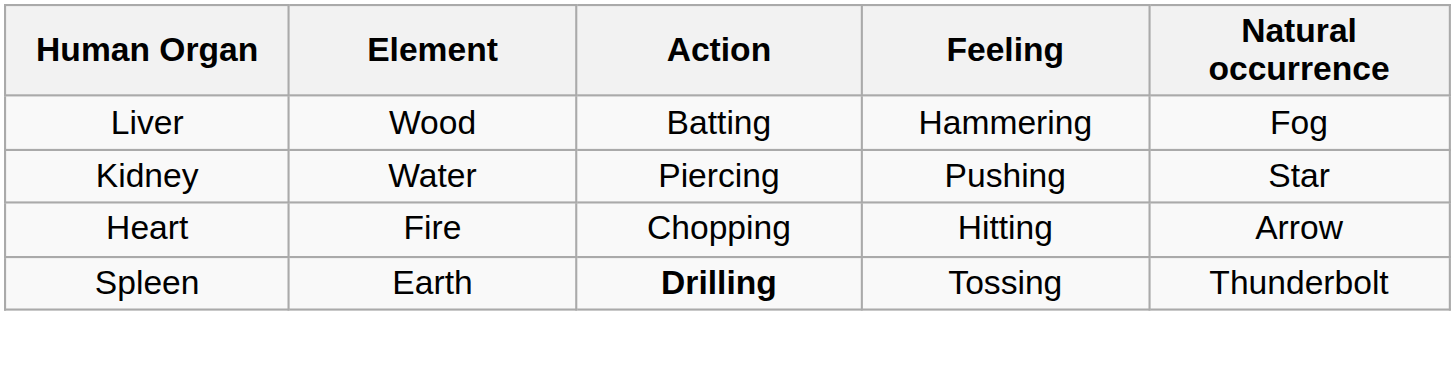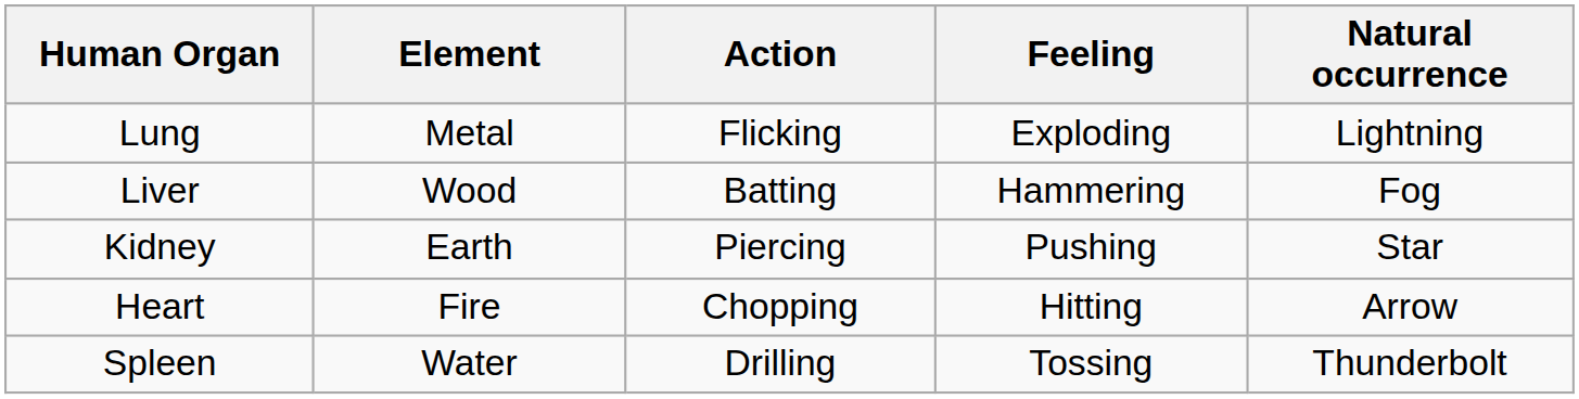 <table class="wikitable" align=center style="text-align:center">
 <tr>
 <th width=128>Human Organ</th>
 <th width=129>Element</th>
 <th width=129>Action</th>
 <th width=129>Feeling</th>
 <th width=136>Natural occurrence</th>
+</tr>
+<tr>
+<td>Lung</td>
+<td>Metal</td>
+<td>Flicking</td>
+<td>Exploding</td>
+<td>Lightning</td>
 </tr>
 <tr>
 <td>Liver</td>
 <td>Wood</td>
 <td>Batting</td>
 <td>Hammering</td>
 <td>Fog</td>
 </tr>
 <tr>
 <td>Kidney</td>
-<td>Water</td>
+<td>Earth</td>
 <td>Piercing</td>
 <td>Pushing</td>
 <td>Star</td>
 </tr>
 <tr>
 <td>Heart</td>
 <td>Fire</td>
 <td>Chopping</td>
 <td>Hitting</td>
 <td>Arrow</td>
 </tr>
 <tr>
 <td>Spleen</td>
-<td>Earth</td>
-<td><strong>Drilling</strong></td>
+<td>Water</td>
+<td>Drilling</td>
 <td>Tossing</td>
 <td>Thunderbolt</td>
 </tr>
 </table>
